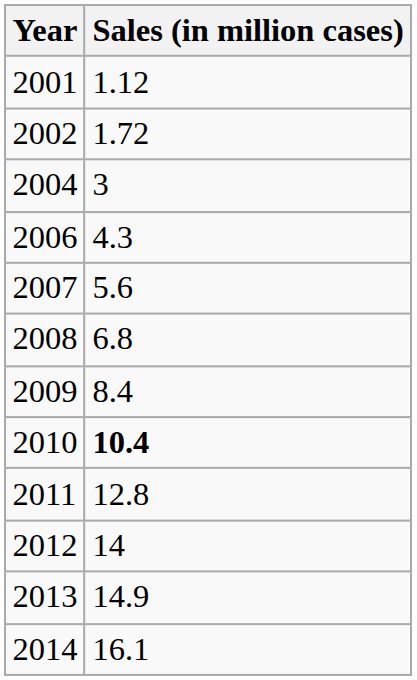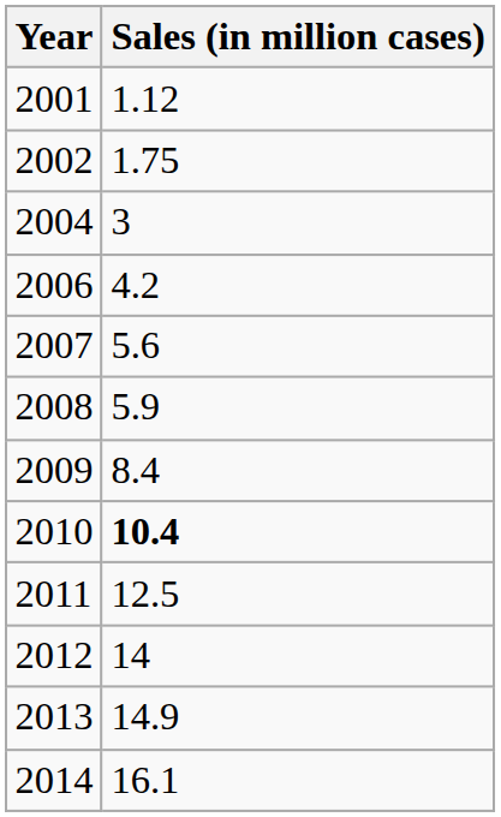 <table class="wikitable">
 <tr>
 <th>Year</th>
 <th>Sales (in million cases)</th>
 </tr>
 <tr>
 <td>2001</td>
 <td>1.12</td>
 </tr>
 <tr>
 <td>2002</td>
-<td>1.72</td>
+<td>1.75</td>
 </tr>
 <tr>
 <td>2004</td>
 <td>3</td>
 </tr>
 <tr>
 <td>2006</td>
-<td>4.3</td>
+<td>4.2</td>
 </tr>
 <tr>
 <td>2007</td>
 <td>5.6</td>
 </tr>
 <tr>
 <td>2008</td>
-<td>6.8</td>
+<td>5.9</td>
 </tr>
 <tr>
 <td>2009</td>
 <td>8.4</td>
 </tr>
 <tr>
 <td>2010</td>
 <td><strong>10.4</strong></td>
 </tr>
 <tr>
 <td>2011</td>
-<td>12.8</td>
+<td>12.5</td>
 </tr>
 <tr>
 <td>2012</td>
 <td>14</td>
 </tr>
 <tr>
 <td>2013</td>
 <td>14.9</td>
 </tr>
 <tr>
 <td>2014</td>
 <td>16.1</td>
 </tr>
 </table>
